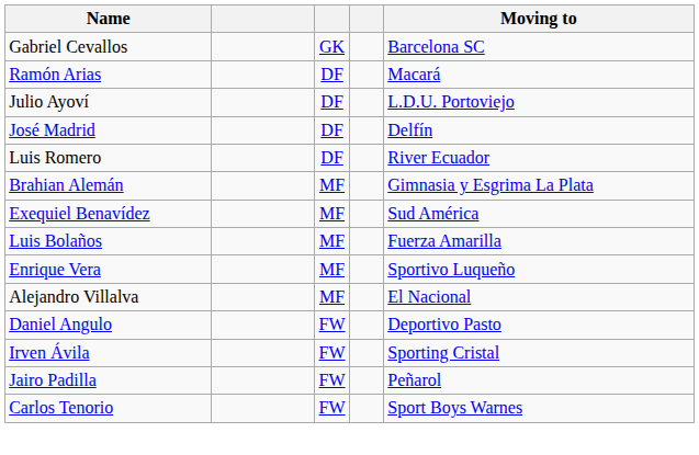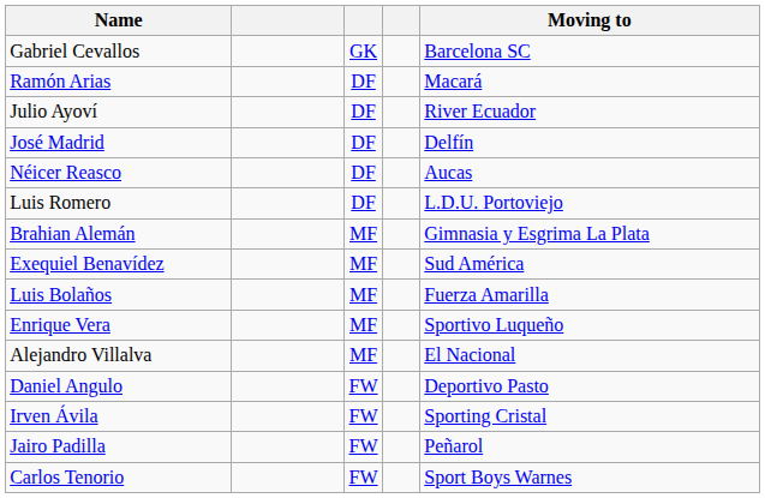 <table class="wikitable" style="text-align: center;">
 <tr>
 </tr>
 <tr>
 <th width=30% align="center">Name</th>
 <th width=15% align="center"></th>
 <th width=5% align="center"></th>
 <th width=5% align="center"></th>
 <th width=45% align="center">Moving to</th>
 </tr>
 <tr>
 <td align=left>Gabriel Cevallos</td>
 <td></td>
 <td><a href='#'>GK</a></td>
 <td></td>
 <td align=left><a href='#'>Barcelona SC</a> </td>
 </tr>
 <tr>
 <td align=left><a href='#'>Ramón Arias</a></td>
 <td></td>
 <td><a href='#'>DF</a></td>
 <td></td>
 <td align=left><a href='#'>Macará</a> </td>
 </tr>
 <tr>
 <td align=left>Julio Ayoví</td>
 <td></td>
 <td><a href='#'>DF</a></td>
 <td></td>
-<td align=left><a href='#'>L.D.U. Portoviejo</a> </td>
+<td align=left><a href='#'>River Ecuador</a> </td>
 </tr>
 <tr>
 <td align=left><a href='#'>José Madrid</a></td>
 <td></td>
 <td><a href='#'>DF</a></td>
 <td></td>
 <td align=left><a href='#'>Delfín</a> </td>
 </tr>
 <tr>
+<td align=left><a href='#'>Néicer Reasco</a></td>
+<td></td>
+<td><a href='#'>DF</a></td>
+<td></td>
+<td align=left><a href='#'>Aucas</a> </td>
+</tr>
+<tr>
 <td align=left>Luis Romero</td>
 <td></td>
 <td><a href='#'>DF</a></td>
 <td></td>
-<td align=left><a href='#'>River Ecuador</a> </td>
+<td align=left><a href='#'>L.D.U. Portoviejo</a> </td>
 </tr>
 <tr>
 <td align=left><a href='#'>Brahian Alemán</a></td>
 <td></td>
 <td><a href='#'>MF</a></td>
 <td></td>
 <td align=left><a href='#'>Gimnasia y Esgrima La Plata</a> </td>
 </tr>
 <tr>
 <td align=left><a href='#'>Exequiel Benavídez</a></td>
 <td></td>
 <td><a href='#'>MF</a></td>
 <td></td>
 <td align=left><a href='#'>Sud América</a> </td>
 </tr>
 <tr>
 <td align=left><a href='#'>Luis Bolaños</a></td>
 <td></td>
 <td><a href='#'>MF</a></td>
 <td></td>
 <td align=left><a href='#'>Fuerza Amarilla</a> </td>
 </tr>
 <tr>
 <td align=left><a href='#'>Enrique Vera</a></td>
 <td></td>
 <td><a href='#'>MF</a></td>
 <td></td>
 <td align=left><a href='#'>Sportivo Luqueño</a> </td>
 </tr>
 <tr>
 <td align=left>Alejandro Villalva</td>
 <td></td>
 <td><a href='#'>MF</a></td>
 <td></td>
 <td align=left><a href='#'>El Nacional</a> </td>
 </tr>
 <tr>
 <td align=left><a href='#'>Daniel Angulo</a></td>
 <td></td>
 <td><a href='#'>FW</a></td>
 <td></td>
 <td align=left><a href='#'>Deportivo Pasto</a> </td>
 </tr>
 <tr>
 <td align=left><a href='#'>Irven Ávila</a></td>
 <td></td>
 <td><a href='#'>FW</a></td>
 <td></td>
 <td align=left><a href='#'>Sporting Cristal</a> </td>
 </tr>
 <tr>
 <td align=left><a href='#'>Jairo Padilla</a></td>
 <td></td>
 <td><a href='#'>FW</a></td>
 <td></td>
 <td align=left><a href='#'>Peñarol</a> </td>
 </tr>
 <tr>
 <td align=left><a href='#'>Carlos Tenorio</a></td>
 <td></td>
 <td><a href='#'>FW</a></td>
 <td></td>
 <td align=left><a href='#'>Sport Boys Warnes</a> </td>
 </tr>
 <tr>
 </tr>
 </table>
